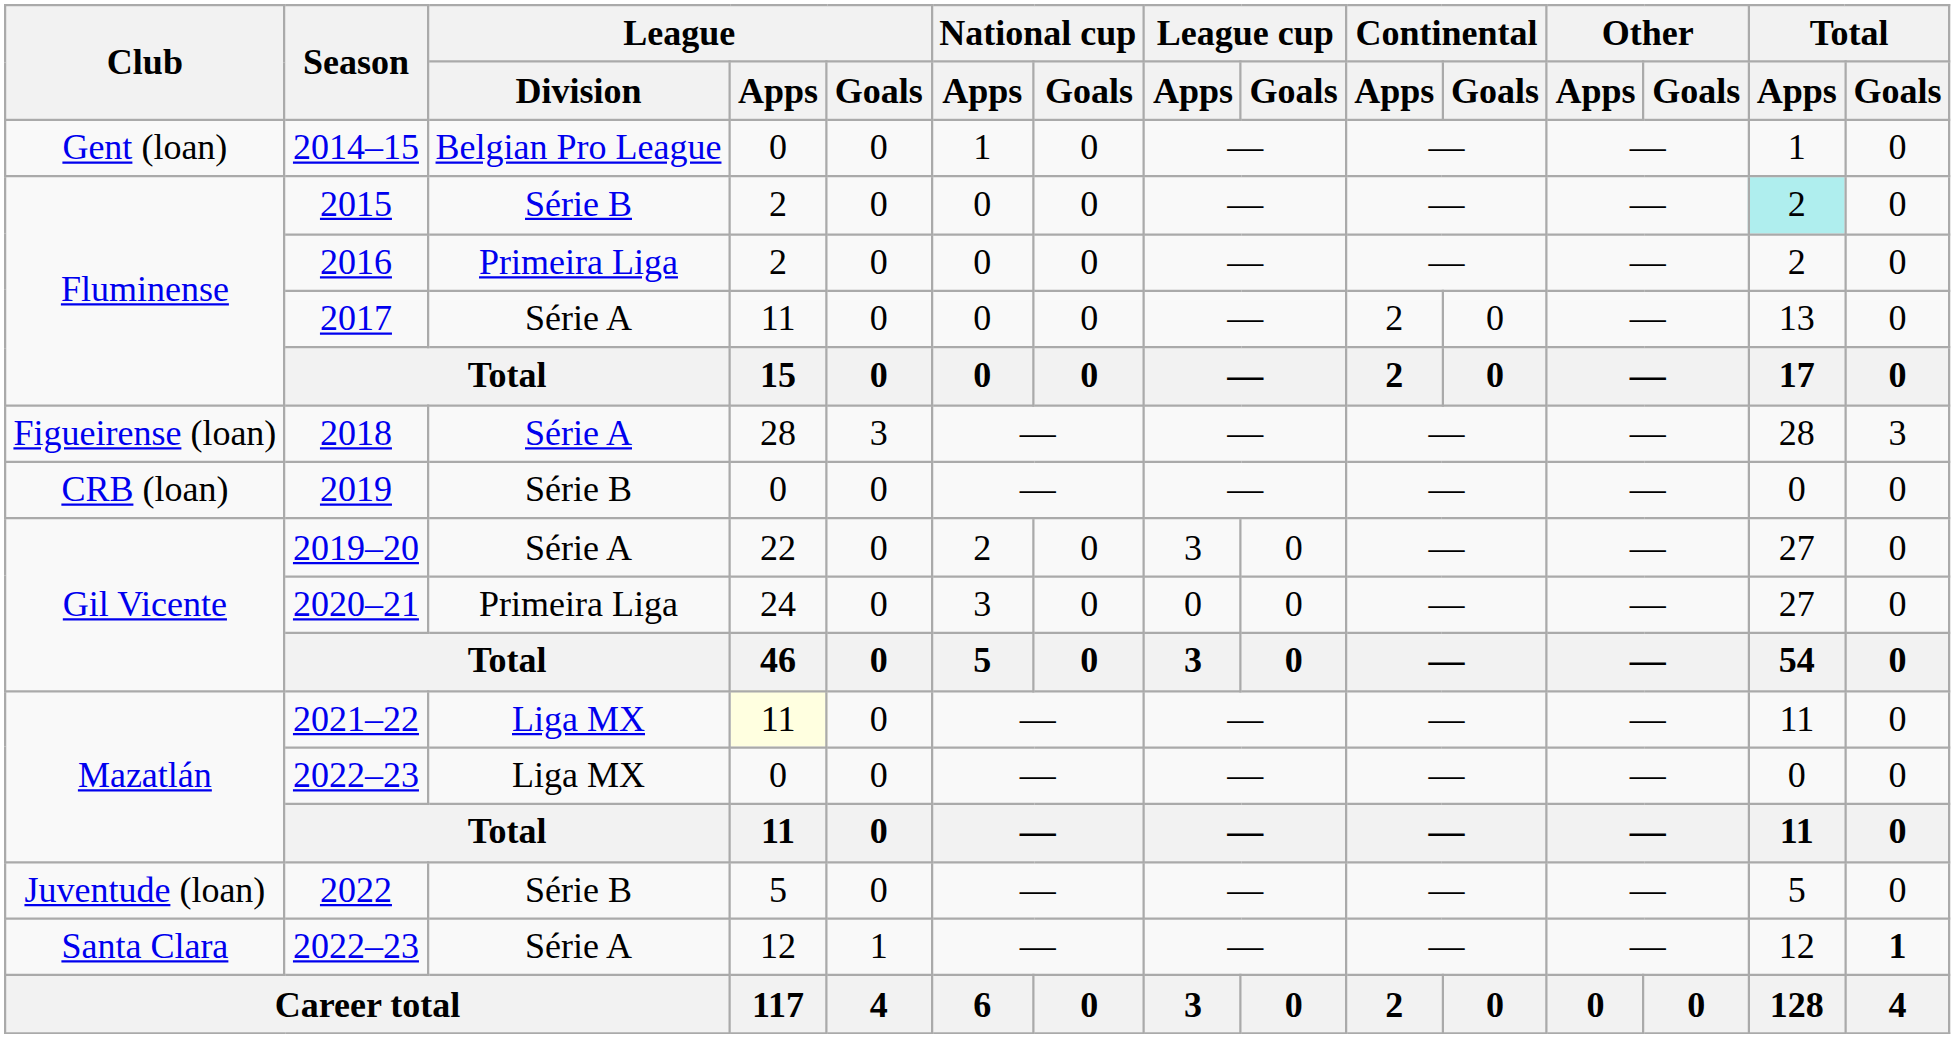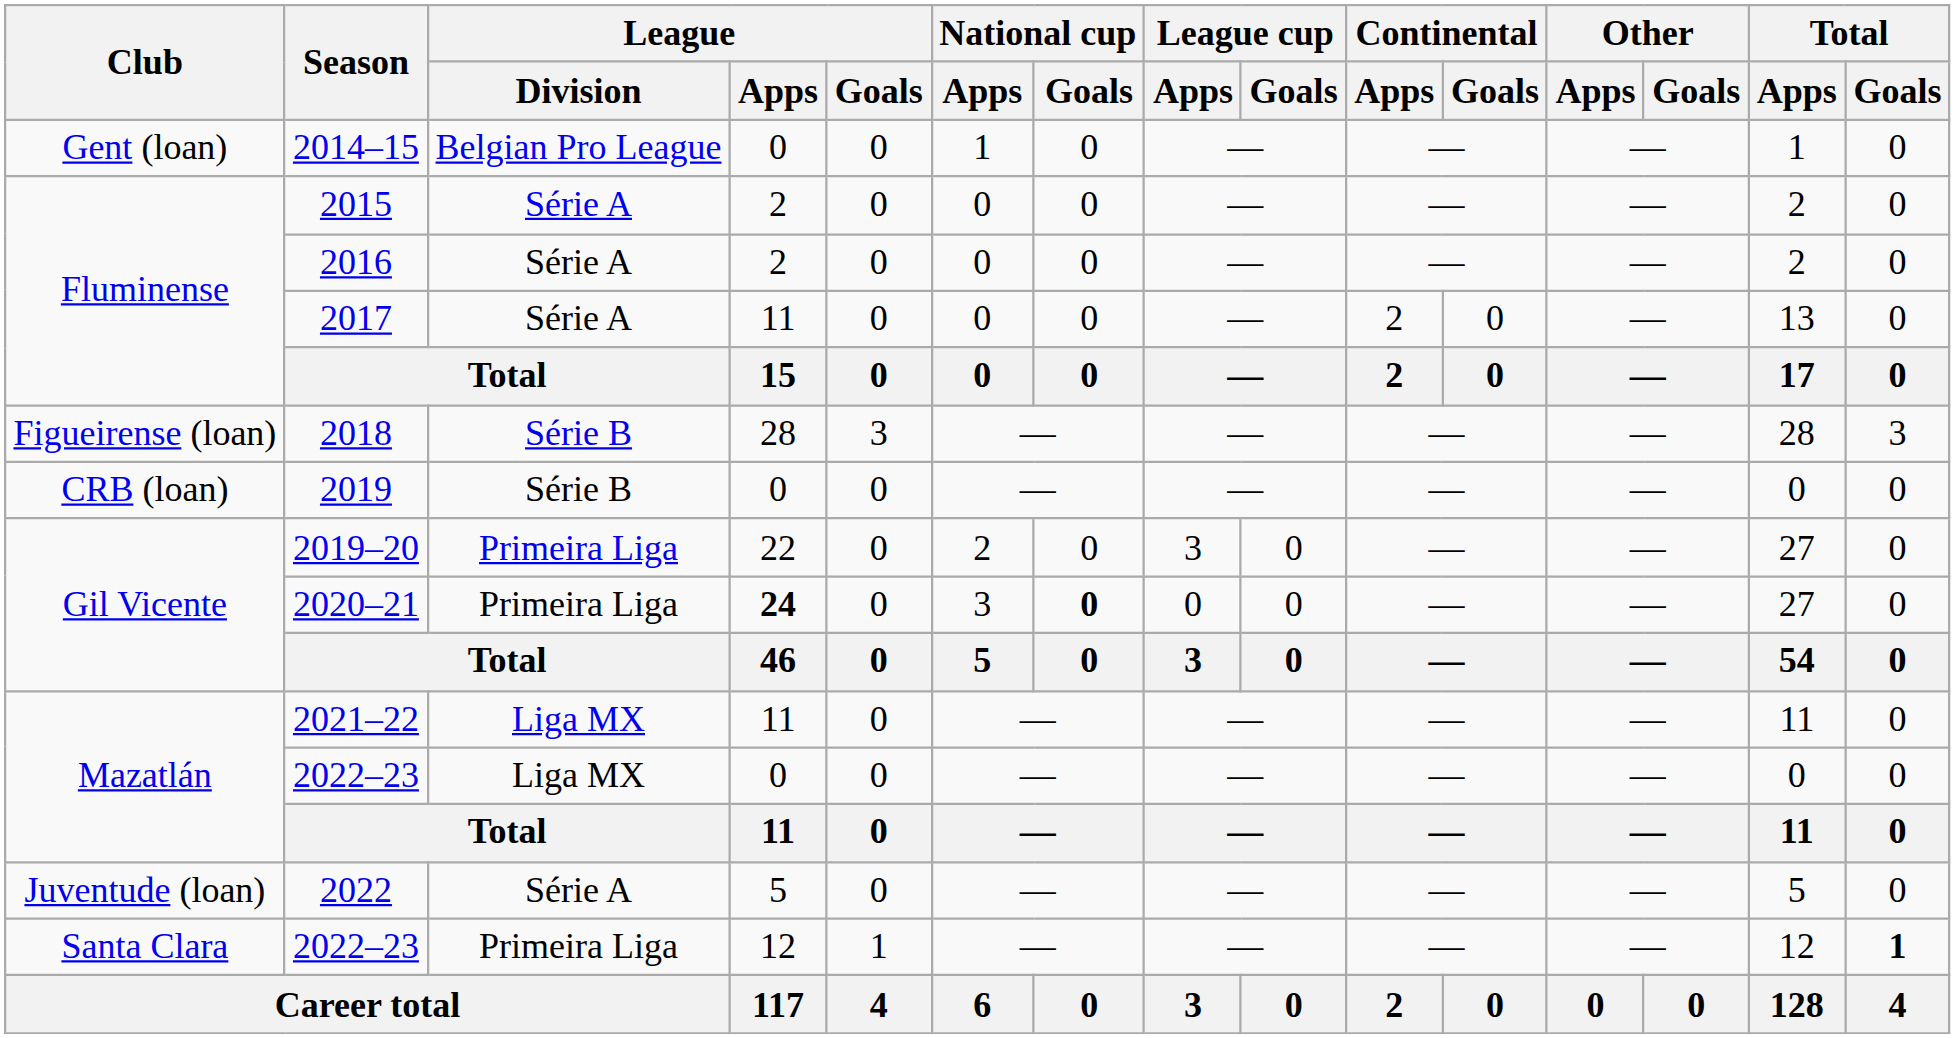 <table class="wikitable" style="text-align: center;">
 <tr>
 <th rowspan="2">Club</th>
 <th rowspan="2">Season</th>
 <th colspan="3">League</th>
 <th colspan="2">National cup</th>
 <th colspan="2">League cup</th>
 <th colspan="2">Continental</th>
 <th colspan="2">Other</th>
 <th colspan="2">Total</th>
 </tr>
 <tr>
 <th>Division</th>
 <th>Apps</th>
 <th>Goals</th>
 <th>Apps</th>
 <th>Goals</th>
 <th>Apps</th>
 <th>Goals</th>
 <th>Apps</th>
 <th>Goals</th>
 <th>Apps</th>
 <th>Goals</th>
 <th>Apps</th>
 <th>Goals</th>
 </tr>
 <tr>
 <td><a href='#'>Gent</a> (loan)</td>
 <td><a href='#'>2014–15</a></td>
 <td><a href='#'>Belgian Pro League</a></td>
 <td>0</td>
 <td>0</td>
 <td>1</td>
 <td>0</td>
 <td colspan="2">—</td>
 <td colspan="2">—</td>
 <td colspan="2">—</td>
 <td>1</td>
 <td>0</td>
 </tr>
 <tr>
 <td rowspan="4"><a href='#'>Fluminense</a></td>
 <td><a href='#'>2015</a></td>
-<td><a href='#'>Série B</a></td>
+<td><a href='#'>Série A</a></td>
 <td>2</td>
 <td>0</td>
 <td>0</td>
 <td>0</td>
 <td colspan=2>—</td>
 <td colspan=2>—</td>
 <td colspan=2>—</td>
-<td style="background: paleturquoise;">2</td>
+<td>2</td>
 <td>0</td>
 </tr>
 <tr>
 <td><a href='#'>2016</a></td>
-<td><a href='#'>Primeira Liga</a></td>
+<td>Série A</td>
 <td>2</td>
 <td>0</td>
 <td>0</td>
 <td>0</td>
 <td colspan=2>—</td>
 <td colspan=2>—</td>
 <td colspan=2>—</td>
 <td>2</td>
 <td>0</td>
 </tr>
 <tr>
 <td><a href='#'>2017</a></td>
 <td>Série A</td>
 <td>11</td>
 <td>0</td>
 <td>0</td>
 <td>0</td>
 <td colspan=2>—</td>
 <td>2</td>
 <td>0</td>
 <td colspan=2>—</td>
 <td>13</td>
 <td>0</td>
 </tr>
 <tr>
 <th colspan="2">Total</th>
 <th>15</th>
 <th>0</th>
 <th>0</th>
 <th>0</th>
 <th colspan=2>—</th>
 <th>2</th>
 <th>0</th>
 <th colspan=2>—</th>
 <th>17</th>
 <th>0</th>
 </tr>
 <tr>
 <td><a href='#'>Figueirense</a> (loan)</td>
 <td><a href='#'>2018</a></td>
-<td><a href='#'>Série A</a></td>
+<td><a href='#'>Série B</a></td>
 <td>28</td>
 <td>3</td>
 <td colspan=2>—</td>
 <td colspan=2>—</td>
 <td colspan=2>—</td>
 <td colspan=2>—</td>
 <td>28</td>
 <td>3</td>
 </tr>
 <tr>
 <td><a href='#'>CRB</a> (loan)</td>
 <td><a href='#'>2019</a></td>
 <td>Série B</td>
 <td>0</td>
 <td>0</td>
 <td colspan=2>—</td>
 <td colspan=2>—</td>
 <td colspan=2>—</td>
 <td colspan=2>—</td>
 <td>0</td>
 <td>0</td>
 </tr>
 <tr>
 <td rowspan="3"><a href='#'>Gil Vicente</a></td>
 <td><a href='#'>2019–20</a></td>
-<td>Série A</td>
+<td><a href='#'>Primeira Liga</a></td>
 <td>22</td>
 <td>0</td>
 <td>2</td>
 <td>0</td>
 <td>3</td>
 <td>0</td>
 <td colspan=2>—</td>
 <td colspan=2>—</td>
 <td>27</td>
 <td>0</td>
 </tr>
 <tr>
 <td><a href='#'>2020–21</a></td>
 <td>Primeira Liga</td>
-<td>24</td>
+<td><strong>24</strong></td>
 <td>0</td>
 <td>3</td>
-<td>0</td>
+<td><strong>0</strong></td>
 <td>0</td>
 <td>0</td>
 <td colspan=2>—</td>
 <td colspan=2>—</td>
 <td>27</td>
 <td>0</td>
 </tr>
 <tr>
 <th colspan="2">Total</th>
 <th>46</th>
 <th>0</th>
 <th>5</th>
 <th>0</th>
 <th>3</th>
 <th>0</th>
 <th colspan=2>—</th>
 <th colspan=2>—</th>
 <th>54</th>
 <th>0</th>
 </tr>
 <tr>
 <td rowspan="3"><a href='#'>Mazatlán</a></td>
 <td><a href='#'>2021–22</a></td>
 <td><a href='#'>Liga MX</a></td>
-<td style="background: lightyellow;">11</td>
+<td>11</td>
 <td>0</td>
 <td colspan=2>—</td>
 <td colspan=2>—</td>
 <td colspan=2>—</td>
 <td colspan=2>—</td>
 <td>11</td>
 <td>0</td>
 </tr>
 <tr>
 <td><a href='#'>2022–23</a></td>
 <td>Liga MX</td>
 <td>0</td>
 <td>0</td>
 <td colspan=2>—</td>
 <td colspan=2>—</td>
 <td colspan=2>—</td>
 <td colspan=2>—</td>
 <td>0</td>
 <td>0</td>
 </tr>
 <tr>
 <th colspan="2">Total</th>
 <th>11</th>
 <th>0</th>
 <th colspan=2>—</th>
 <th colspan=2>—</th>
 <th colspan=2>—</th>
 <th colspan=2>—</th>
 <th>11</th>
 <th>0</th>
 </tr>
 <tr>
 <td><a href='#'>Juventude</a> (loan)</td>
 <td><a href='#'>2022</a></td>
-<td>Série B</td>
+<td>Série A</td>
 <td>5</td>
 <td>0</td>
 <td colspan=2>—</td>
 <td colspan=2>—</td>
 <td colspan=2>—</td>
 <td colspan=2>—</td>
 <td>5</td>
 <td>0</td>
 </tr>
 <tr>
 <td><a href='#'>Santa Clara</a></td>
 <td><a href='#'>2022–23</a></td>
-<td>Série A</td>
+<td>Primeira Liga</td>
 <td>12</td>
 <td>1</td>
 <td colspan=2>—</td>
 <td colspan=2>—</td>
 <td colspan=2>—</td>
 <td colspan=2>—</td>
 <td>12</td>
 <td><strong>1</strong></td>
 </tr>
 <tr>
 <th colspan="3">Career total</th>
 <th>117</th>
 <th>4</th>
 <th>6</th>
 <th>0</th>
 <th>3</th>
 <th>0</th>
 <th>2</th>
 <th>0</th>
 <th>0</th>
 <th>0</th>
 <th>128</th>
 <th>4</th>
 </tr>
 </table>
